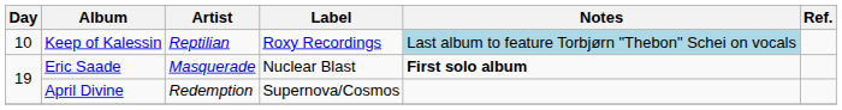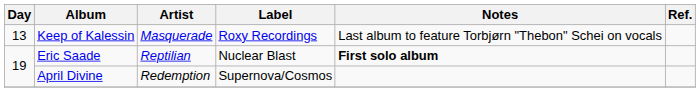 <table class="wikitable">
 <tr>
 <th>Day</th>
 <th>Album</th>
 <th>Artist</th>
 <th>Label</th>
 <th>Notes</th>
 <th>Ref.</th>
 </tr>
 <tr>
-<td rowspan="1" style="text-align:center;">10</td>
+<td rowspan="1" style="text-align:center;">13</td>
 <td><a href='#'>Keep of Kalessin</a></td>
-<td><em><a href='#'>Reptilian</a></em></td>
+<td><em><a href='#'>Masquerade</a></em></td>
 <td><a href='#'>Roxy Recordings</a></td>
-<td style="background: lightblue;">Last album to feature Torbjørn "Thebon" Schei on vocals</td>
+<td>Last album to feature Torbjørn "Thebon" Schei on vocals</td>
 <td></td>
 </tr>
 <tr>
 <td rowspan="2" style="text-align:center;">19</td>
 <td><a href='#'>Eric Saade</a></td>
-<td><em><a href='#'>Masquerade</a></em></td>
+<td><em><a href='#'>Reptilian</a></em></td>
 <td>Nuclear Blast</td>
 <td><strong>First solo album</strong></td>
 <td></td>
 </tr>
 <tr>
 <td><a href='#'>April Divine</a></td>
 <td><em>Redemption</em></td>
 <td>Supernova/Cosmos</td>
 <td></td>
 <td></td>
 </tr>
 <tr>
 </tr>
 </table>
